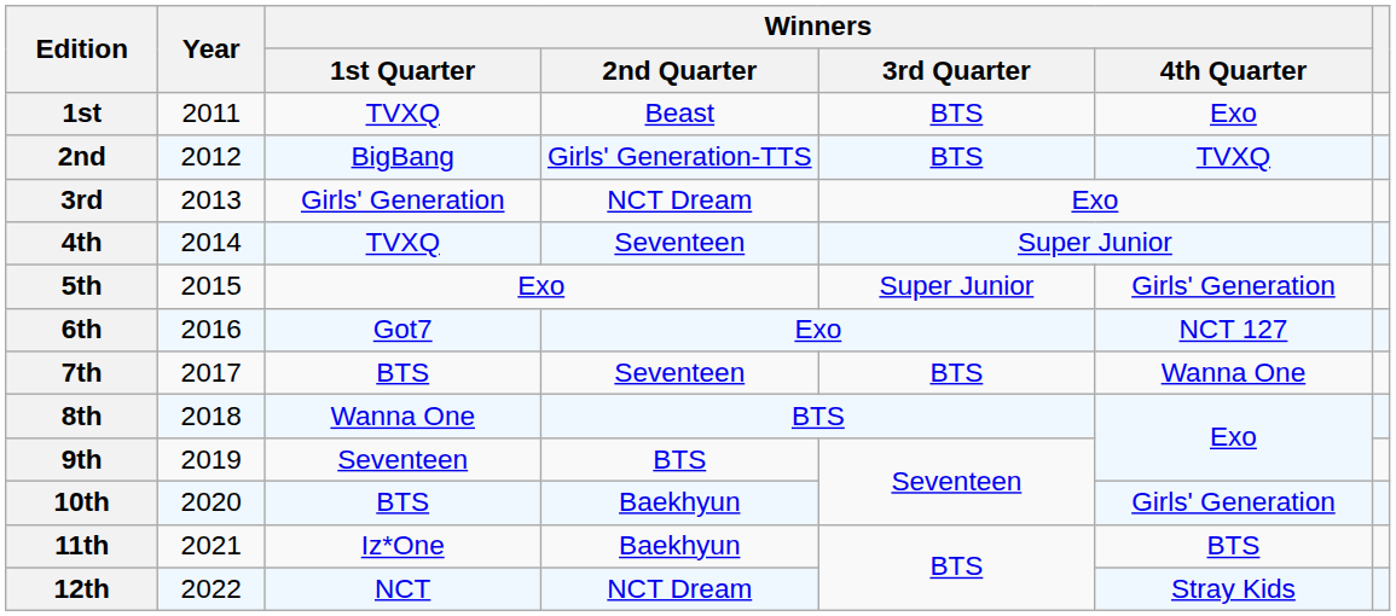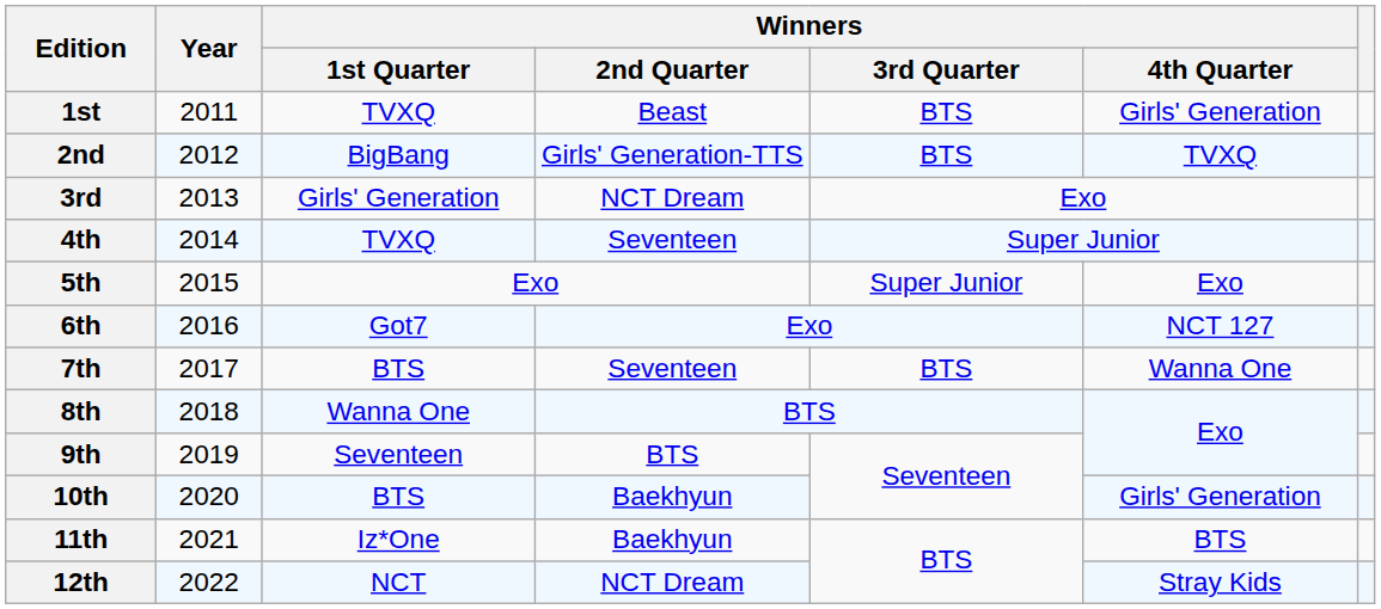 <table class="wikitable plainrowheaders" style="text-align:center">
 <tr>
 <th scope="col" rowspan="2">Edition</th>
 <th scope="col" rowspan="2">Year</th>
 <th scope="col" colspan="4" style="width:80%">Winners</th>
 <th scope="col" rowspan="2"></th>
 </tr>
 <tr>
 <th style="width:20%">1st Quarter</th>
 <th style="width:20%">2nd Quarter</th>
 <th style="width:20%">3rd Quarter</th>
 <th style="width:20%">4th Quarter</th>
 </tr>
 <tr>
 <th scope="row" style="text-align:center">1st</th>
 <td>2011</td>
 <td><a href='#'>TVXQ</a></td>
 <td><a href='#'>Beast</a></td>
 <td><a href='#'>BTS</a></td>
-<td><a href='#'>Exo</a></td>
+<td><a href='#'>Girls' Generation</a></td>
 <td></td>
 </tr>
 <tr style="background:#F0F8FF">
 <th scope="row" style="text-align:center">2nd</th>
 <td>2012</td>
 <td><a href='#'>BigBang</a></td>
 <td><a href='#'>Girls' Generation-TTS</a></td>
 <td><a href='#'>BTS</a></td>
 <td><a href='#'>TVXQ</a></td>
 <td></td>
 </tr>
 <tr>
 <th scope="row" style="text-align:center">3rd</th>
 <td>2013</td>
 <td><a href='#'>Girls' Generation</a></td>
 <td><a href='#'>NCT Dream</a></td>
 <td colspan="2"><a href='#'>Exo</a></td>
 <td></td>
 </tr>
 <tr style="background:#F0F8FF">
 <th scope="row" style="text-align:center">4th</th>
 <td>2014</td>
 <td><a href='#'>TVXQ</a></td>
 <td><a href='#'>Seventeen</a></td>
 <td colspan="2"><a href='#'>Super Junior</a></td>
 <td></td>
 </tr>
 <tr>
 <th scope="row" style="text-align:center">5th</th>
 <td>2015</td>
 <td colspan="2"><a href='#'>Exo</a></td>
 <td><a href='#'>Super Junior</a></td>
-<td><a href='#'>Girls' Generation</a></td>
+<td><a href='#'>Exo</a></td>
 <td></td>
 </tr>
 <tr style="background:#F0F8FF">
 <th scope="row" style="text-align:center">6th</th>
 <td>2016</td>
 <td><a href='#'>Got7</a></td>
 <td colspan="2"><a href='#'>Exo</a></td>
 <td><a href='#'>NCT 127</a></td>
 <td></td>
 </tr>
 <tr>
 <th scope="row" style="text-align:center">7th</th>
 <td>2017</td>
 <td><a href='#'>BTS</a></td>
 <td><a href='#'>Seventeen</a></td>
 <td><a href='#'>BTS</a></td>
 <td><a href='#'>Wanna One</a></td>
 <td></td>
 </tr>
 <tr style="background:#F0F8FF">
 <th scope="row" style="text-align:center">8th</th>
 <td>2018</td>
 <td><a href='#'>Wanna One</a></td>
 <td colspan="2"><a href='#'>BTS</a></td>
 <td rowspan="2"><a href='#'>Exo</a></td>
 <td></td>
 </tr>
 <tr>
 <th scope="row" style="text-align:center">9th</th>
 <td>2019</td>
 <td><a href='#'>Seventeen</a></td>
 <td><a href='#'>BTS</a></td>
 <td rowspan="2"><a href='#'>Seventeen</a></td>
 <td></td>
 </tr>
 <tr style="background:#F0F8FF">
 <th scope="row" style="text-align:center">10th</th>
 <td>2020</td>
 <td><a href='#'>BTS</a></td>
 <td><a href='#'>Baekhyun</a></td>
 <td><a href='#'>Girls' Generation</a></td>
 <td></td>
 </tr>
 <tr>
 <th scope="row" style="text-align:center">11th</th>
 <td>2021</td>
 <td><a href='#'>Iz*One</a></td>
 <td><a href='#'>Baekhyun</a></td>
 <td rowspan="2"><a href='#'>BTS</a></td>
 <td><a href='#'>BTS</a></td>
 <td></td>
 </tr>
 <tr style="background:#F0F8FF">
 <th scope="row" style="text-align:center">12th</th>
 <td>2022</td>
 <td><a href='#'>NCT</a></td>
 <td><a href='#'>NCT Dream</a></td>
 <td><a href='#'>Stray Kids</a></td>
 <td></td>
 </tr>
 </table>
